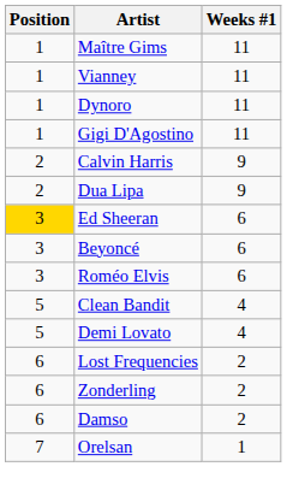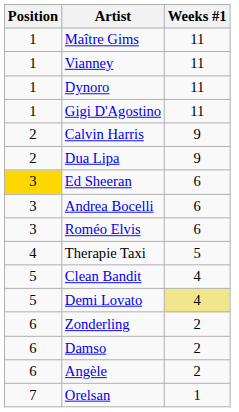 <table class="wikitable sortable" style="font-size:97%;">
 <tr>
 <th>Position</th>
 <th>Artist</th>
 <th>Weeks #1</th>
 </tr>
 <tr>
 <td align="center">1</td>
 <td><a href='#'>Maître Gims</a></td>
 <td align="center">11</td>
 </tr>
 <tr>
 <td align="center">1</td>
 <td><a href='#'>Vianney</a></td>
 <td align="center">11</td>
 </tr>
 <tr>
 <td align="center">1</td>
 <td><a href='#'>Dynoro</a></td>
 <td align="center">11</td>
 </tr>
 <tr>
 <td align="center">1</td>
 <td><a href='#'>Gigi D'Agostino</a></td>
 <td align="center">11</td>
 </tr>
 <tr>
 <td align="center">2</td>
 <td><a href='#'>Calvin Harris</a></td>
 <td align="center">9</td>
 </tr>
 <tr>
 <td align="center">2</td>
 <td><a href='#'>Dua Lipa</a></td>
 <td align="center">9</td>
 </tr>
 <tr>
 <td align="center" style="background: gold;">3</td>
 <td><a href='#'>Ed Sheeran</a></td>
 <td align="center">6</td>
 </tr>
 <tr>
 <td align="center">3</td>
-<td><a href='#'>Beyoncé</a></td>
+<td><a href='#'>Andrea Bocelli</a></td>
 <td align="center">6</td>
 </tr>
 <tr>
 <td align="center">3</td>
 <td><a href='#'>Roméo Elvis</a></td>
 <td align="center">6</td>
+</tr>
+<tr>
+<td align="center">4</td>
+<td>Therapie Taxi</td>
+<td align="center">5</td>
 </tr>
 <tr>
 <td align="center">5</td>
 <td><a href='#'>Clean Bandit</a></td>
 <td align="center">4</td>
 </tr>
 <tr>
 <td align="center">5</td>
 <td><a href='#'>Demi Lovato</a></td>
-<td align="center">4</td>
-</tr>
-<tr>
-<td align="center">6</td>
-<td><a href='#'>Lost Frequencies</a></td>
-<td align="center">2</td>
+<td align="center" style="background: khaki;">4</td>
 </tr>
 <tr>
 <td align="center">6</td>
 <td><a href='#'>Zonderling</a></td>
 <td align="center">2</td>
 </tr>
 <tr>
 <td align="center">6</td>
 <td><a href='#'>Damso</a></td>
 <td align="center">2</td>
 </tr>
 <tr>
+<td align="center">6</td>
+<td><a href='#'>Angèle</a></td>
+<td align="center">2</td>
+</tr>
+<tr>
 <td align="center">7</td>
 <td><a href='#'>Orelsan</a></td>
 <td align="center">1</td>
 </tr>
 </table>
